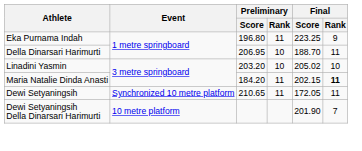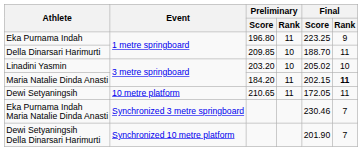 <table class=wikitable style=font-size:90%;text-align:center>
 <tr>
 <th rowspan="2">Athlete</th>
 <th rowspan="2">Event</th>
 <th colspan=2>Preliminary</th>
 <th colspan=2>Final</th>
 </tr>
 <tr>
 <th>Score</th>
 <th>Rank</th>
 <th>Score</th>
 <th>Rank</th>
 </tr>
 <tr>
 <td align=left>Eka Purnama Indah</td>
 <td align=left rowspan=2><a href='#'>1 metre springboard</a></td>
 <td>196.80</td>
 <td>11</td>
 <td>223.25</td>
 <td>9</td>
 </tr>
 <tr>
 <td align=left>Della Dinarsari Harimurti</td>
-<td>206.95</td>
+<td>209.85</td>
 <td>10</td>
 <td>188.70</td>
 <td>11</td>
 </tr>
 <tr>
 <td align=left>Linadini Yasmin</td>
 <td align=left rowspan=2><a href='#'>3 metre springboard</a></td>
 <td>203.20</td>
 <td>10</td>
 <td>205.02</td>
 <td>10</td>
 </tr>
 <tr>
 <td align=left>Maria Natalie Dinda Anasti</td>
 <td>184.20</td>
 <td>11</td>
 <td>202.15</td>
 <td><strong>11</strong></td>
 </tr>
 <tr>
 <td align=left>Dewi Setyaningsih</td>
-<td align=left><a href='#'>Synchronized 10 metre platform</a></td>
+<td align=left><a href='#'>10 metre platform</a></td>
 <td>210.65</td>
 <td>11</td>
 <td>172.05</td>
 <td>11</td>
 </tr>
 <tr>
+<td align=left>Eka Purnama Indah<br>Maria Natalie Dinda Anasti</td>
+<td align=left><a href='#'>Synchronized 3 metre springboard</a></td>
+<td></td>
+<td></td>
+<td>230.46</td>
+<td>7</td>
+</tr>
+<tr>
 <td align=left>Dewi Setyaningsih<br>Della Dinarsari Harimurti</td>
-<td align=left><a href='#'>10 metre platform</a></td>
+<td align=left><a href='#'>Synchronized 10 metre platform</a></td>
 <td></td>
 <td></td>
 <td>201.90</td>
 <td>7</td>
 </tr>
 </table>
